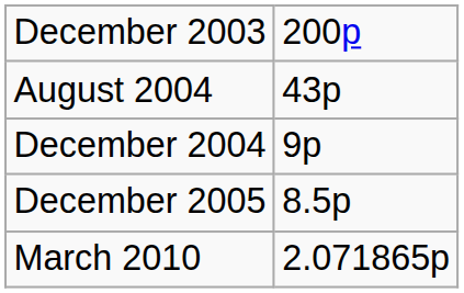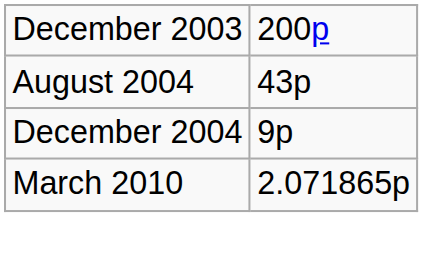 <table class="wikitable">
 <tr>
 <td>December 2003</td>
 <td>200<a href='#'>p</a></td>
 </tr>
 <tr>
 <td>August 2004</td>
 <td>43p</td>
 </tr>
 <tr>
 <td>December 2004</td>
 <td>9p</td>
 </tr>
 <tr>
-<td>December 2005</td>
-<td>8.5p</td>
-</tr>
-<tr>
 <td>March 2010</td>
 <td>2.071865p</td>
 </tr>
 </table>
